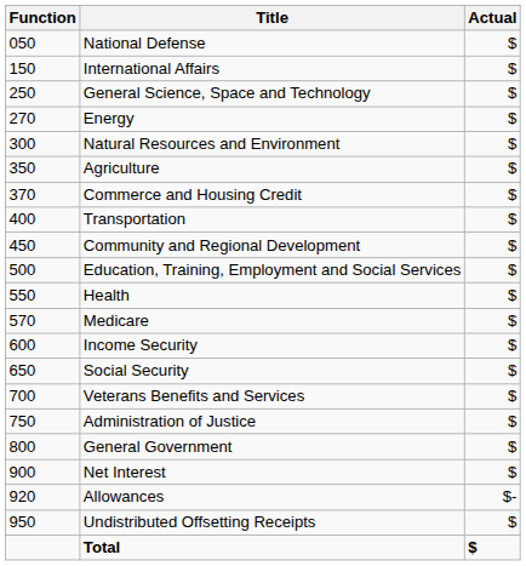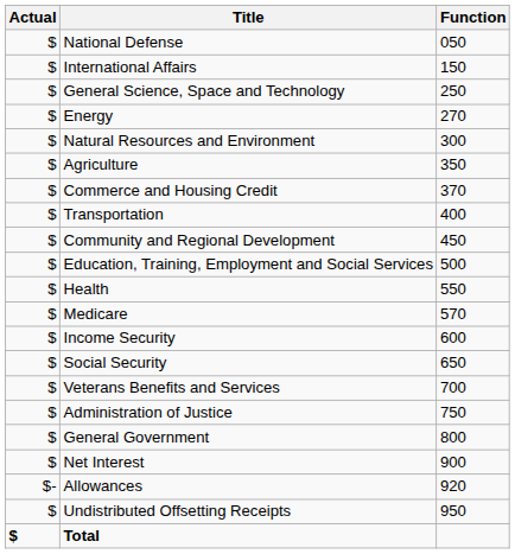 <table class="wikitable sortable">
 <tr>
+<th data-sort-type="currency">Actual</th>
+<th>Title</th>
 <th>Function</th>
-<th>Title</th>
-<th data-sort-type="currency">Actual</th>
 </tr>
 <tr>
+<td style="text-align: right">$</td>
+<td>National Defense</td>
 <td>050</td>
-<td>National Defense</td>
-<td style="text-align: right">$</td>
 </tr>
 <tr>
+<td style="text-align: right">$</td>
+<td>International Affairs</td>
 <td>150</td>
-<td>International Affairs</td>
-<td style="text-align: right">$</td>
 </tr>
 <tr>
+<td style="text-align: right">$</td>
+<td>General Science, Space and Technology</td>
 <td>250</td>
-<td>General Science, Space and Technology</td>
-<td style="text-align: right">$</td>
 </tr>
 <tr>
+<td style="text-align: right">$</td>
+<td>Energy</td>
 <td>270</td>
-<td>Energy</td>
-<td style="text-align: right">$</td>
 </tr>
 <tr>
+<td style="text-align: right">$</td>
+<td>Natural Resources and Environment</td>
 <td>300</td>
-<td>Natural Resources and Environment</td>
-<td style="text-align: right">$</td>
 </tr>
 <tr>
+<td style="text-align: right">$</td>
+<td>Agriculture</td>
 <td>350</td>
-<td>Agriculture</td>
-<td style="text-align: right">$</td>
 </tr>
 <tr>
+<td style="text-align: right">$</td>
+<td>Commerce and Housing Credit</td>
 <td>370</td>
-<td>Commerce and Housing Credit</td>
-<td style="text-align: right">$</td>
 </tr>
 <tr>
+<td style="text-align: right">$</td>
+<td>Transportation</td>
 <td>400</td>
-<td>Transportation</td>
-<td style="text-align: right">$</td>
 </tr>
 <tr>
+<td style="text-align: right">$</td>
+<td>Community and Regional Development</td>
 <td>450</td>
-<td>Community and Regional Development</td>
-<td style="text-align: right">$</td>
 </tr>
 <tr>
+<td style="text-align: right">$</td>
+<td>Education, Training, Employment and Social Services</td>
 <td>500</td>
-<td>Education, Training, Employment and Social Services</td>
-<td style="text-align: right">$</td>
 </tr>
 <tr>
+<td style="text-align: right">$</td>
+<td>Health</td>
 <td>550</td>
-<td>Health</td>
-<td style="text-align: right">$</td>
 </tr>
 <tr>
+<td style="text-align: right">$</td>
+<td>Medicare</td>
 <td>570</td>
-<td>Medicare</td>
-<td style="text-align: right">$</td>
 </tr>
 <tr>
+<td style="text-align: right">$</td>
+<td>Income Security</td>
 <td>600</td>
-<td>Income Security</td>
-<td style="text-align: right">$</td>
 </tr>
 <tr>
+<td style="text-align: right">$</td>
+<td>Social Security</td>
 <td>650</td>
-<td>Social Security</td>
-<td style="text-align: right">$</td>
 </tr>
 <tr>
+<td style="text-align: right">$</td>
+<td>Veterans Benefits and Services</td>
 <td>700</td>
-<td>Veterans Benefits and Services</td>
-<td style="text-align: right">$</td>
 </tr>
 <tr>
+<td style="text-align: right">$</td>
+<td>Administration of Justice</td>
 <td>750</td>
-<td>Administration of Justice</td>
-<td style="text-align: right">$</td>
 </tr>
 <tr>
+<td style="text-align: right">$</td>
+<td>General Government</td>
 <td>800</td>
-<td>General Government</td>
-<td style="text-align: right">$</td>
 </tr>
 <tr>
+<td style="text-align: right">$</td>
+<td>Net Interest</td>
 <td>900</td>
-<td>Net Interest</td>
-<td style="text-align: right">$</td>
 </tr>
 <tr>
+<td style="text-align: right">$-</td>
+<td>Allowances</td>
 <td>920</td>
-<td>Allowances</td>
-<td style="text-align: right">$-</td>
 </tr>
 <tr>
+<td style="text-align: right">$</td>
+<td>Undistributed Offsetting Receipts</td>
 <td>950</td>
-<td>Undistributed Offsetting Receipts</td>
-<td style="text-align: right">$</td>
 </tr>
 <tr class="sortbottom">
+<td><strong>$</strong></td>
+<td style="text-align: left"><strong>Total</strong></td>
 <td></td>
-<td style="text-align: left"><strong>Total</strong></td>
-<td><strong>$</strong></td>
 </tr>
 </table>
